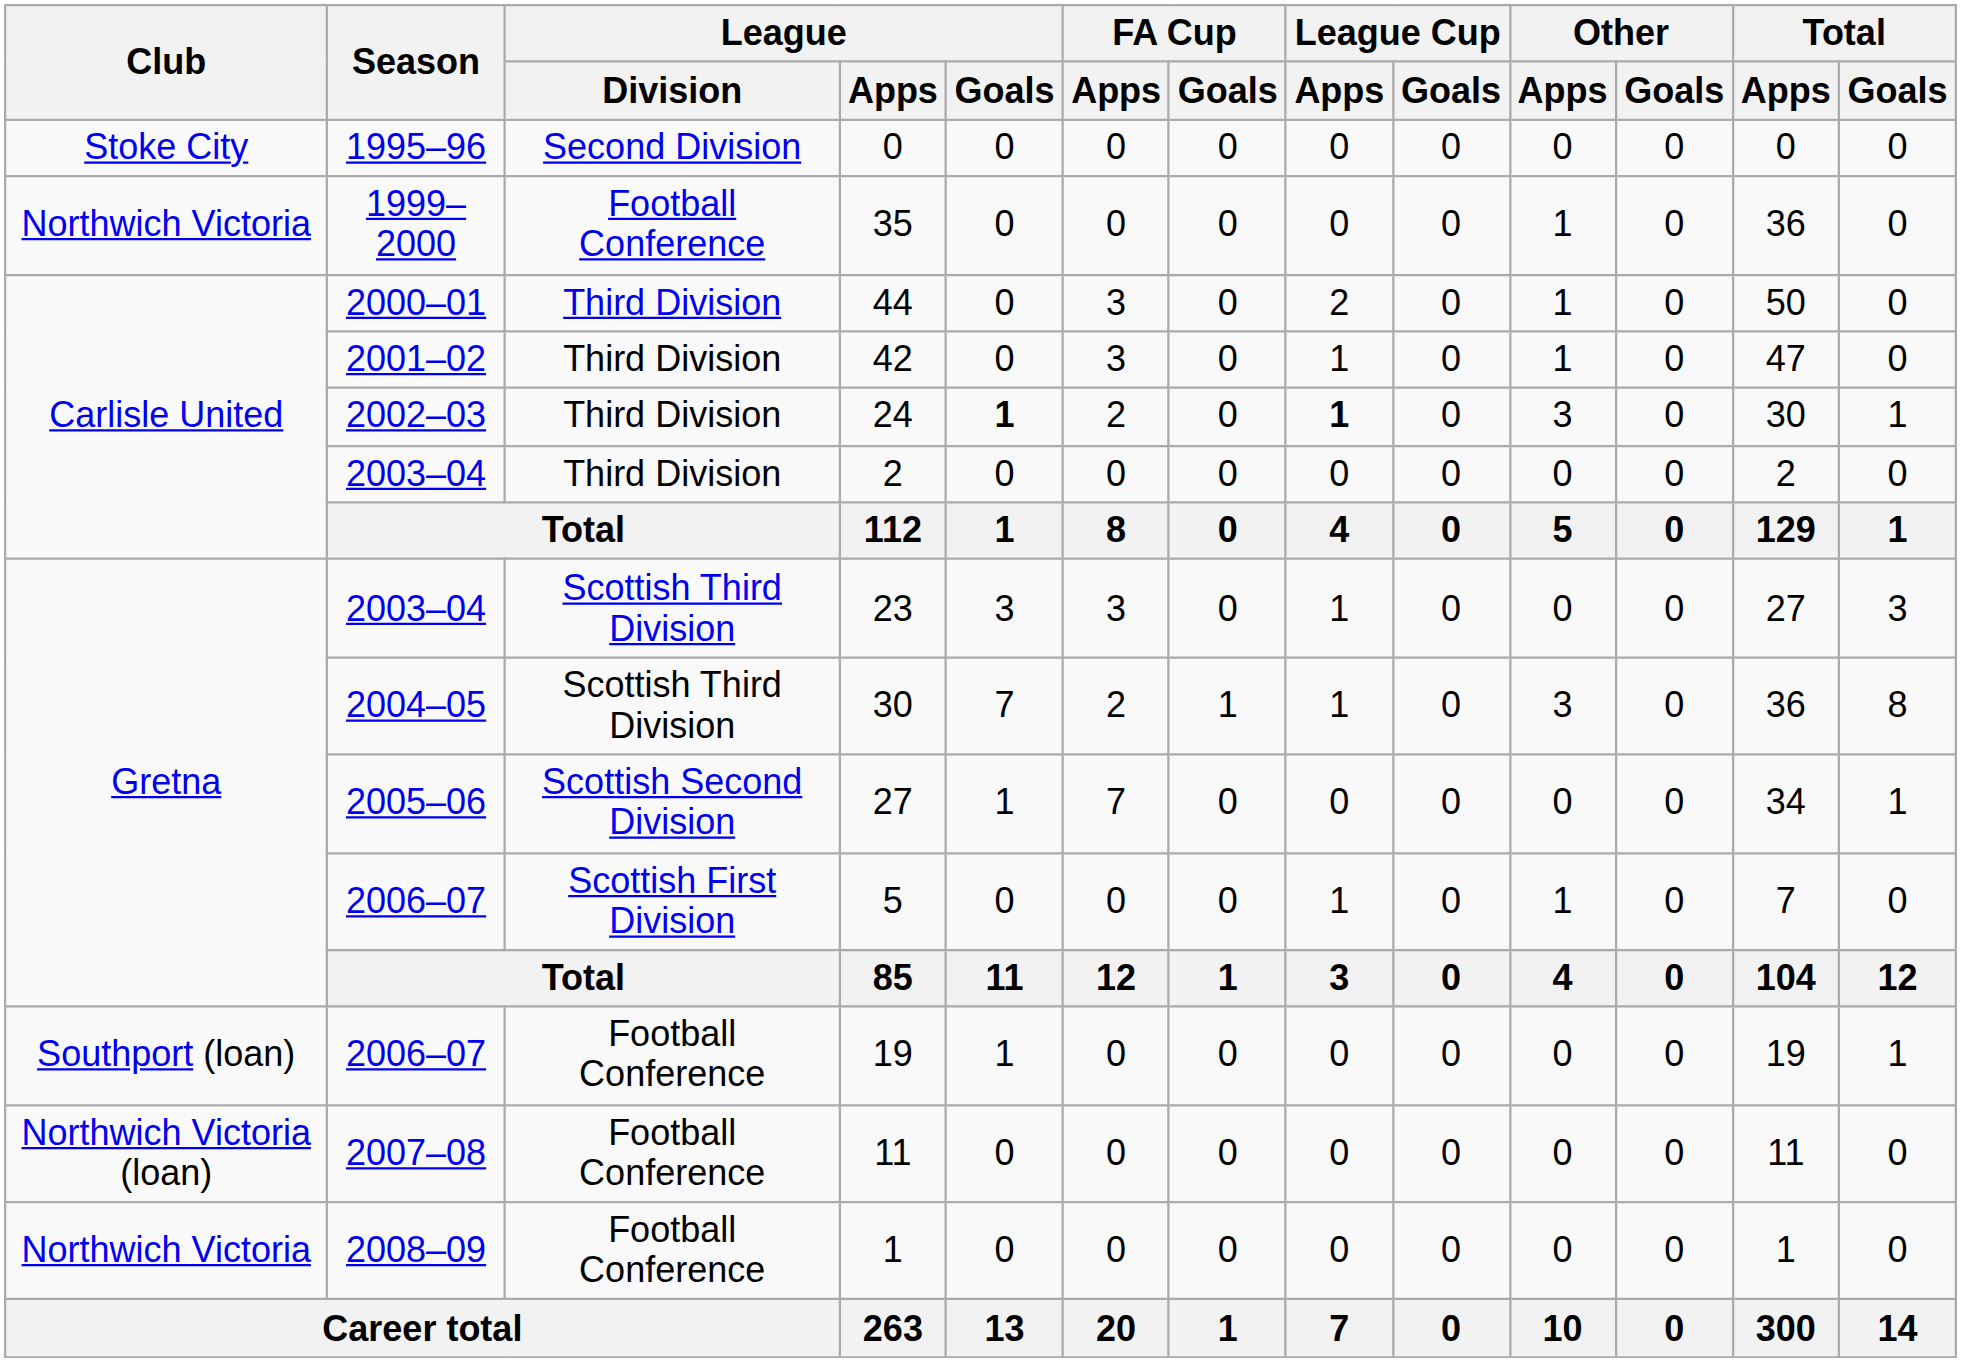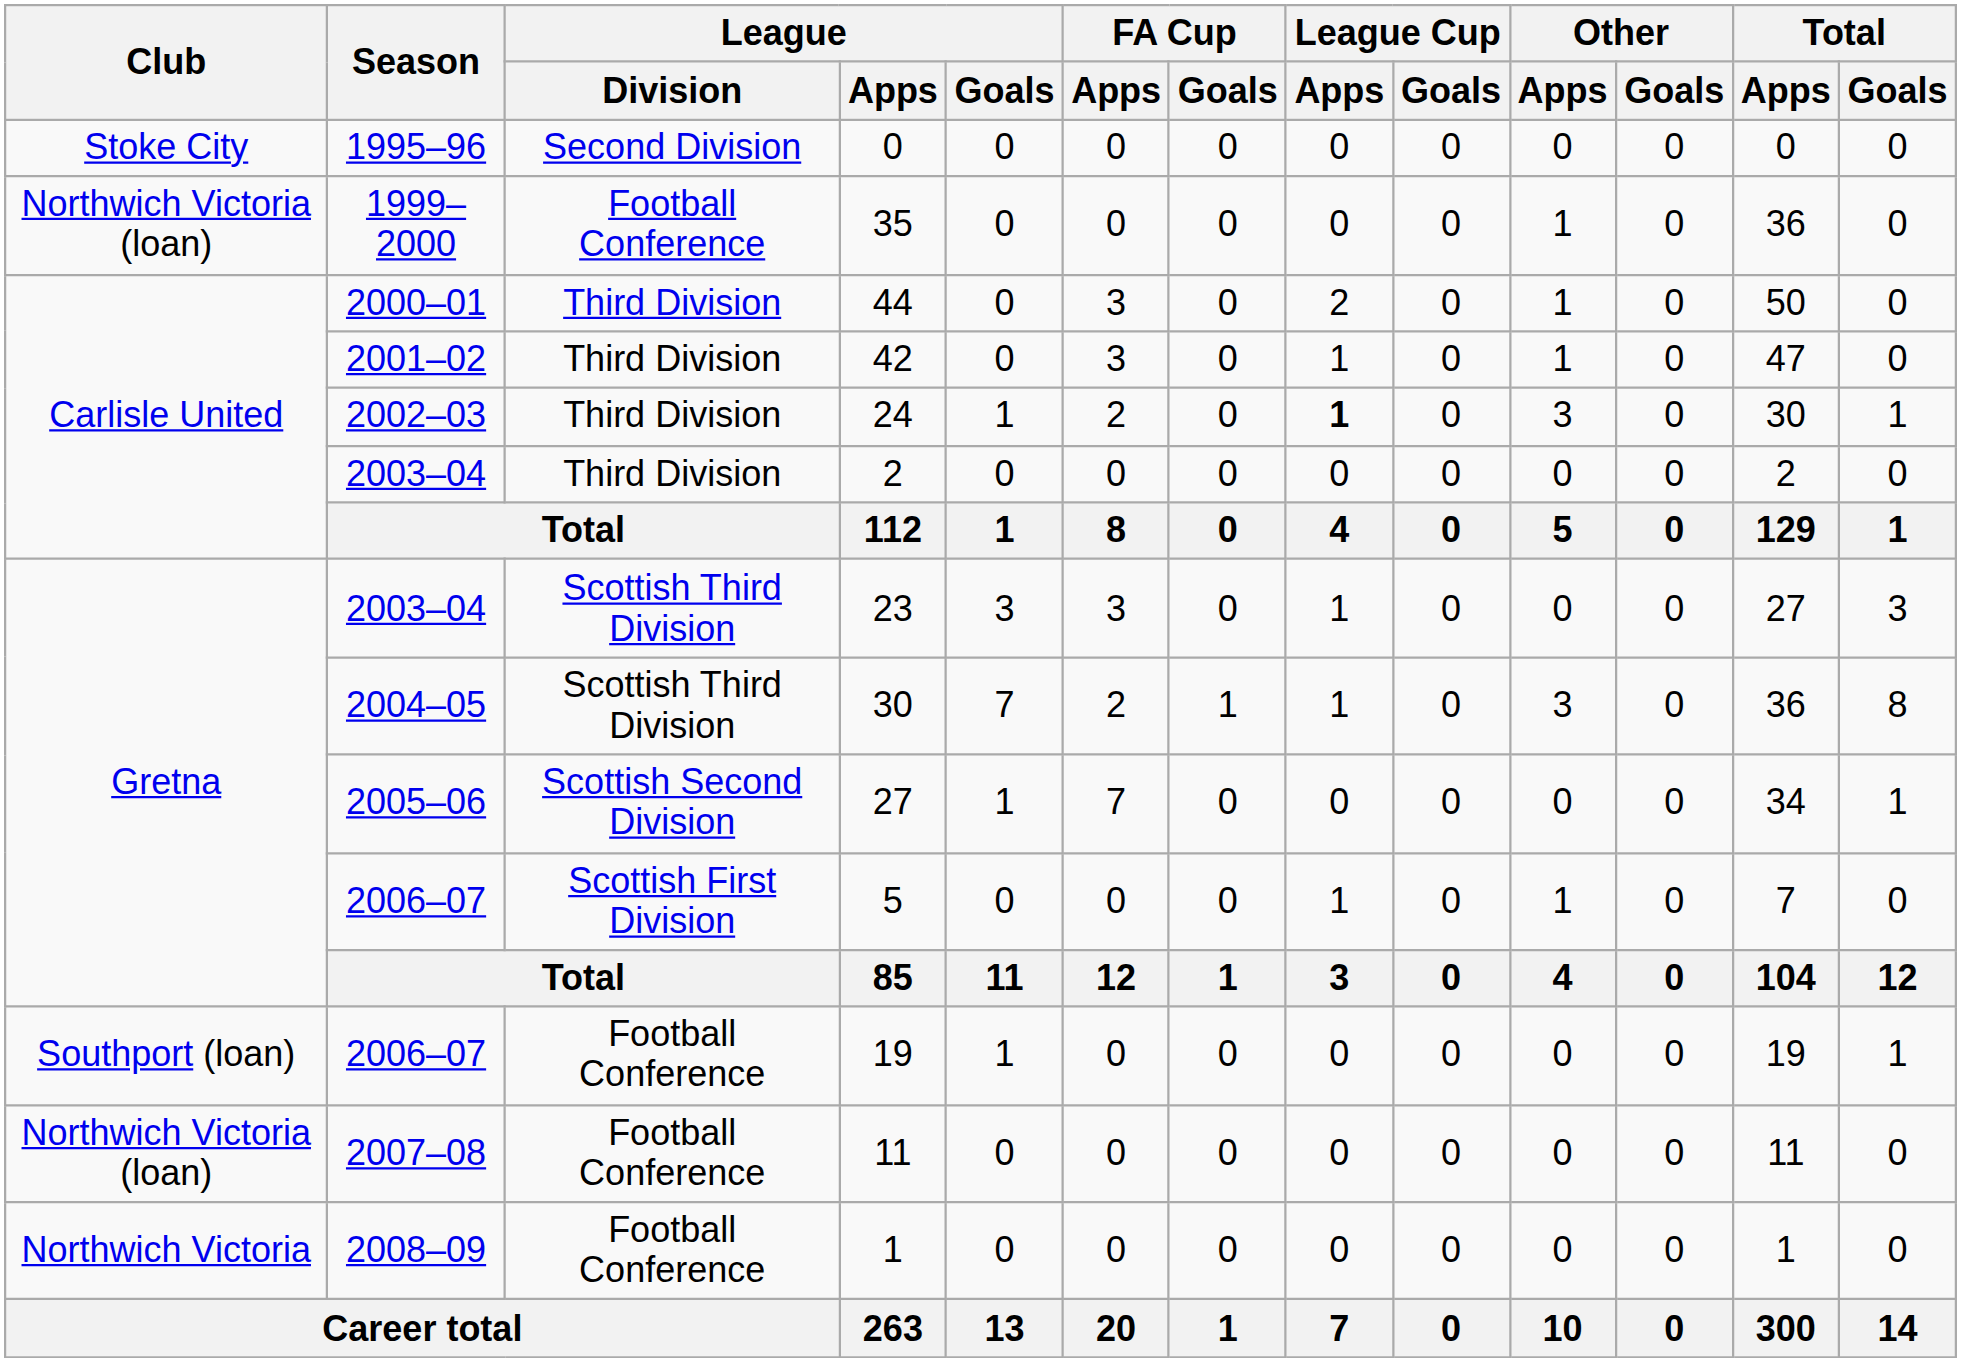 <table class="wikitable" style="text-align: center;">
 <tr>
 <th rowspan="2">Club</th>
 <th rowspan="2">Season</th>
 <th colspan="3">League</th>
 <th colspan="2">FA Cup</th>
 <th colspan="2">League Cup</th>
 <th colspan="2">Other</th>
 <th colspan="2">Total</th>
 </tr>
 <tr>
 <th>Division</th>
 <th>Apps</th>
 <th>Goals</th>
 <th>Apps</th>
 <th>Goals</th>
 <th>Apps</th>
 <th>Goals</th>
 <th>Apps</th>
 <th>Goals</th>
 <th>Apps</th>
 <th>Goals</th>
 </tr>
 <tr>
 <td><a href='#'>Stoke City</a></td>
 <td><a href='#'>1995–96</a></td>
 <td><a href='#'>Second Division</a></td>
 <td>0</td>
 <td>0</td>
 <td>0</td>
 <td>0</td>
 <td>0</td>
 <td>0</td>
 <td>0</td>
 <td>0</td>
 <td>0</td>
 <td>0</td>
 </tr>
 <tr>
-<td><a href='#'>Northwich Victoria</a></td>
+<td><a href='#'>Northwich Victoria</a> (loan)</td>
 <td><a href='#'>1999–2000</a></td>
 <td><a href='#'>Football Conference</a></td>
 <td>35</td>
 <td>0</td>
 <td>0</td>
 <td>0</td>
 <td>0</td>
 <td>0</td>
 <td>1</td>
 <td>0</td>
 <td>36</td>
 <td>0</td>
 </tr>
 <tr>
 <td rowspan=5><a href='#'>Carlisle United</a></td>
 <td><a href='#'>2000–01</a></td>
 <td><a href='#'>Third Division</a></td>
 <td>44</td>
 <td>0</td>
 <td>3</td>
 <td>0</td>
 <td>2</td>
 <td>0</td>
 <td>1</td>
 <td>0</td>
 <td>50</td>
 <td>0</td>
 </tr>
 <tr>
 <td><a href='#'>2001–02</a></td>
 <td>Third Division</td>
 <td>42</td>
 <td>0</td>
 <td>3</td>
 <td>0</td>
 <td>1</td>
 <td>0</td>
 <td>1</td>
 <td>0</td>
 <td>47</td>
 <td>0</td>
 </tr>
 <tr>
 <td><a href='#'>2002–03</a></td>
 <td>Third Division</td>
 <td>24</td>
-<td><strong>1</strong></td>
+<td>1</td>
 <td>2</td>
 <td>0</td>
 <td><strong>1</strong></td>
 <td>0</td>
 <td>3</td>
 <td>0</td>
 <td>30</td>
 <td>1</td>
 </tr>
 <tr>
 <td><a href='#'>2003–04</a></td>
 <td>Third Division</td>
 <td>2</td>
 <td>0</td>
 <td>0</td>
 <td>0</td>
 <td>0</td>
 <td>0</td>
 <td>0</td>
 <td>0</td>
 <td>2</td>
 <td>0</td>
 </tr>
 <tr>
 <th colspan=2>Total</th>
 <th>112</th>
 <th>1</th>
 <th>8</th>
 <th>0</th>
 <th>4</th>
 <th>0</th>
 <th>5</th>
 <th>0</th>
 <th>129</th>
 <th>1</th>
 </tr>
 <tr>
 <td rowspan=5><a href='#'>Gretna</a></td>
 <td><a href='#'>2003–04</a></td>
 <td><a href='#'>Scottish Third Division</a></td>
 <td>23</td>
 <td>3</td>
 <td>3</td>
 <td>0</td>
 <td>1</td>
 <td>0</td>
 <td>0</td>
 <td>0</td>
 <td>27</td>
 <td>3</td>
 </tr>
 <tr>
 <td><a href='#'>2004–05</a></td>
 <td>Scottish Third Division</td>
 <td>30</td>
 <td>7</td>
 <td>2</td>
 <td>1</td>
 <td>1</td>
 <td>0</td>
 <td>3</td>
 <td>0</td>
 <td>36</td>
 <td>8</td>
 </tr>
 <tr>
 <td><a href='#'>2005–06</a></td>
 <td><a href='#'>Scottish Second Division</a></td>
 <td>27</td>
 <td>1</td>
 <td>7</td>
 <td>0</td>
 <td>0</td>
 <td>0</td>
 <td>0</td>
 <td>0</td>
 <td>34</td>
 <td>1</td>
 </tr>
 <tr>
 <td><a href='#'>2006–07</a></td>
 <td><a href='#'>Scottish First Division</a></td>
 <td>5</td>
 <td>0</td>
 <td>0</td>
 <td>0</td>
 <td>1</td>
 <td>0</td>
 <td>1</td>
 <td>0</td>
 <td>7</td>
 <td>0</td>
 </tr>
 <tr>
 <th colspan=2>Total</th>
 <th>85</th>
 <th>11</th>
 <th>12</th>
 <th>1</th>
 <th>3</th>
 <th>0</th>
 <th>4</th>
 <th>0</th>
 <th>104</th>
 <th>12</th>
 </tr>
 <tr>
 <td><a href='#'>Southport</a> (loan)</td>
 <td><a href='#'>2006–07</a></td>
 <td>Football Conference</td>
 <td>19</td>
 <td>1</td>
 <td>0</td>
 <td>0</td>
 <td>0</td>
 <td>0</td>
 <td>0</td>
 <td>0</td>
 <td>19</td>
 <td>1</td>
 </tr>
 <tr>
 <td><a href='#'>Northwich Victoria</a> (loan)</td>
 <td><a href='#'>2007–08</a></td>
 <td>Football Conference</td>
 <td>11</td>
 <td>0</td>
 <td>0</td>
 <td>0</td>
 <td>0</td>
 <td>0</td>
 <td>0</td>
 <td>0</td>
 <td>11</td>
 <td>0</td>
 </tr>
 <tr>
 <td><a href='#'>Northwich Victoria</a></td>
 <td><a href='#'>2008–09</a></td>
 <td>Football Conference</td>
 <td>1</td>
 <td>0</td>
 <td>0</td>
 <td>0</td>
 <td>0</td>
 <td>0</td>
 <td>0</td>
 <td>0</td>
 <td>1</td>
 <td>0</td>
 </tr>
 <tr>
 <th colspan="3">Career total</th>
 <th>263</th>
 <th>13</th>
 <th>20</th>
 <th>1</th>
 <th>7</th>
 <th>0</th>
 <th>10</th>
 <th>0</th>
 <th>300</th>
 <th>14</th>
 </tr>
 </table>
